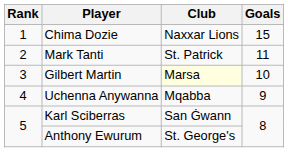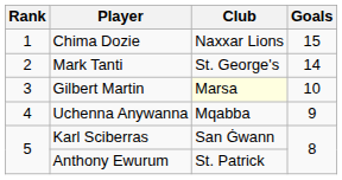 <table class="wikitable" style="text-align:center">
 <tr>
 <th>Rank</th>
 <th>Player</th>
 <th>Club</th>
 <th>Goals</th>
 </tr>
 <tr>
 <td rowspan="1">1</td>
 <td align="left"> Chima Dozie</td>
 <td align="left">Naxxar Lions</td>
 <td rowspan="1">15</td>
 </tr>
 <tr>
 <td rowspan="1">2</td>
 <td align="left"> Mark Tanti</td>
-<td align="left">St. Patrick</td>
-<td rowspan="1">11</td>
+<td align="left">St. George's</td>
+<td rowspan="1">14</td>
 </tr>
 <tr>
 <td rowspan="1">3</td>
 <td align="left"> Gilbert Martin</td>
 <td align="left" style="background: lightyellow;">Marsa</td>
 <td rowspan="1">10</td>
 </tr>
 <tr>
 <td rowspan="1">4</td>
 <td align="left"> Uchenna Anywanna</td>
 <td align="left">Mqabba</td>
 <td rowspan="1">9</td>
 </tr>
 <tr>
 <td rowspan="2">5</td>
 <td align="left"> Karl Sciberras</td>
 <td align="left">San Ġwann</td>
 <td rowspan="2">8</td>
 </tr>
 <tr>
 <td align="left"> Anthony Ewurum</td>
-<td align="left">St. George's</td>
+<td align="left">St. Patrick</td>
 </tr>
 </table>
